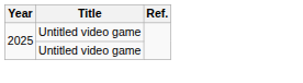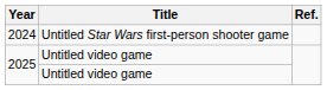 <table class="wikitable">
 <tr>
 <th>Year</th>
 <th>Title</th>
 <th>Ref.</th>
+</tr>
+<tr>
+<td>2024</td>
+<td>Untitled <em>Star Wars</em> first-person shooter game</td>
+<td></td>
 </tr>
 <tr>
 <td rowspan="2">2025</td>
 <td>Untitled video game</td>
 <td rowspan="2"></td>
 </tr>
 <tr>
 <td>Untitled video game</td>
 </tr>
 </table>
